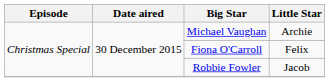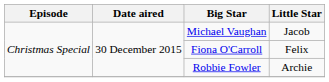 <table class="wikitable" style="text-align:center;" width:99%;>
 <tr>
 <th>Episode</th>
 <th>Date aired</th>
 <th>Big Star</th>
 <th>Little Star</th>
 </tr>
 <tr>
 <td rowspan="3"><em>Christmas Special</em></td>
 <td rowspan="3">30 December 2015</td>
 <td><a href='#'>Michael Vaughan</a></td>
-<td>Archie</td>
+<td>Jacob</td>
 </tr>
 <tr>
 <td><a href='#'>Fiona O'Carroll</a></td>
 <td>Felix</td>
 </tr>
 <tr>
 <td><a href='#'>Robbie Fowler</a></td>
-<td>Jacob</td>
+<td>Archie</td>
 </tr>
 <tr>
 </tr>
 </table>
